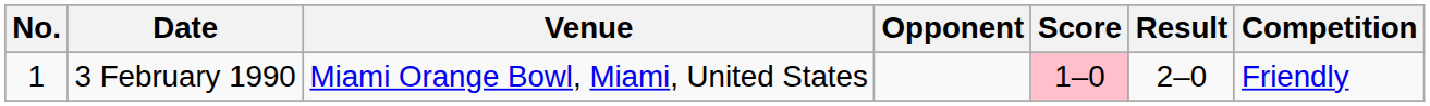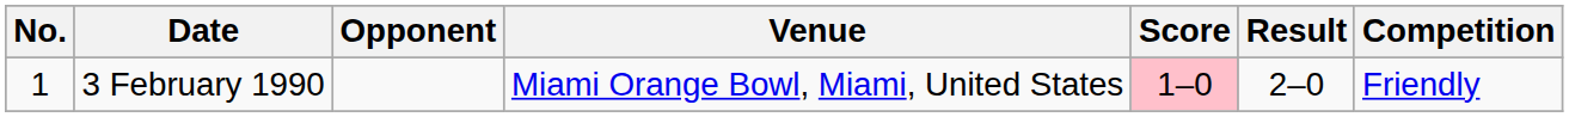 <table class="wikitable sortable">
 <tr>
 <th scope="col">No.</th>
 <th scope="col">Date</th>
+<th scope="col">Opponent</th>
 <th scope="col">Venue</th>
-<th scope="col">Opponent</th>
 <th scope="col">Score</th>
 <th scope="col">Result</th>
 <th scope="col">Competition</th>
 </tr>
 <tr>
 <td align="center">1</td>
 <td>3 February 1990</td>
+<td></td>
 <td><a href='#'>Miami Orange Bowl</a>, <a href='#'>Miami</a>, United States</td>
-<td></td>
 <td align="center" style="background: pink;">1–0</td>
 <td align="center">2–0</td>
 <td><a href='#'>Friendly</a></td>
 </tr>
 </table>
